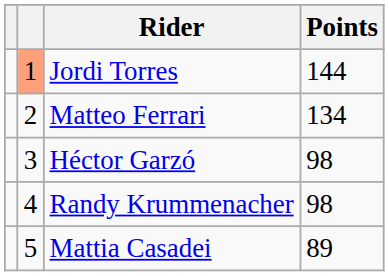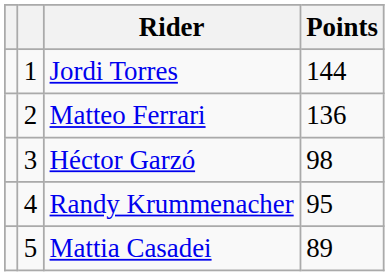 <table class="wikitable" style="font-size: 95%;">
 <tr>
 <th></th>
 <th></th>
 <th>Rider</th>
 <th>Points</th>
 </tr>
 <tr>
 <td></td>
-<td align=center style="background: lightsalmon;">1</td>
+<td align=center>1</td>
 <td> <a href='#'>Jordi Torres</a></td>
 <td align=left>144</td>
 </tr>
 <tr>
 <td></td>
 <td align=center>2</td>
 <td> <a href='#'>Matteo Ferrari</a></td>
-<td align=left>134</td>
+<td align=left>136</td>
 </tr>
 <tr>
 <td></td>
 <td align=center>3</td>
 <td> <a href='#'>Héctor Garzó</a></td>
 <td align=left>98</td>
 </tr>
 <tr>
 <td></td>
 <td align=center>4</td>
 <td> <a href='#'>Randy Krummenacher</a></td>
-<td align=left>98</td>
+<td align=left>95</td>
 </tr>
 <tr>
 <td></td>
 <td align=center>5</td>
 <td> <a href='#'>Mattia Casadei</a></td>
 <td align=left>89</td>
 </tr>
 </table>
